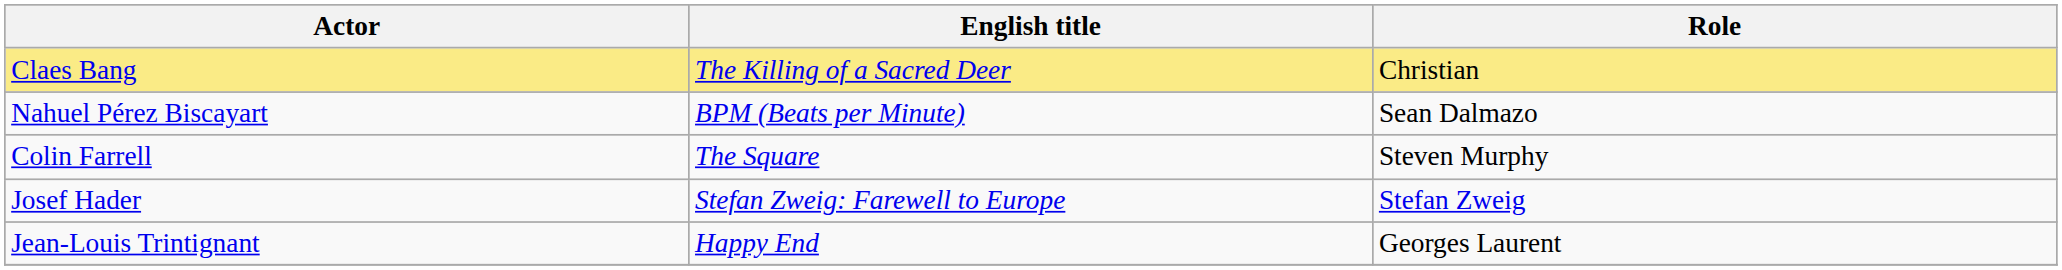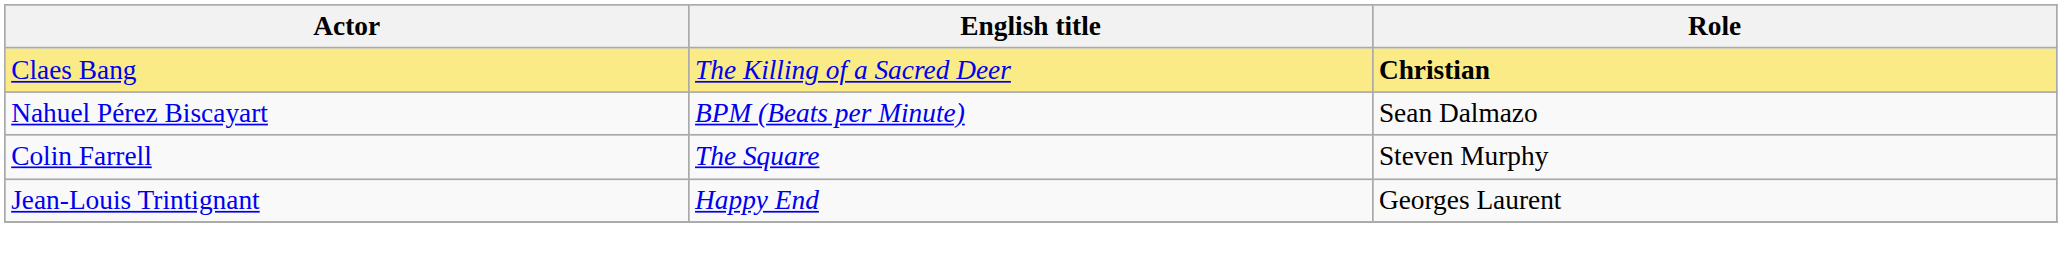 <table class="wikitable" width="95%" cellpadding="5">
 <tr>
 <th width="18%">Actor</th>
 <th width="18%">English title</th>
 <th width="18%">Role</th>
 </tr>
 <tr style="background:#FAEB86">
 <td> <a href='#'>Claes Bang</a></td>
 <td><em><a href='#'>The Killing of a Sacred Deer</a></em></td>
-<td>Christian</td>
+<td><strong>Christian</strong></td>
 </tr>
 <tr>
 <td> <a href='#'>Nahuel Pérez Biscayart</a></td>
 <td><em><a href='#'>BPM (Beats per Minute)</a></em></td>
 <td>Sean Dalmazo</td>
 </tr>
 <tr>
 <td> <a href='#'>Colin Farrell</a></td>
 <td><em><a href='#'>The Square</a></em></td>
 <td>Steven Murphy</td>
 </tr>
 <tr>
-<td> <a href='#'>Josef Hader</a></td>
-<td><em><a href='#'>Stefan Zweig: Farewell to Europe</a></em></td>
-<td><a href='#'>Stefan Zweig</a></td>
-</tr>
-<tr>
 <td> <a href='#'>Jean-Louis Trintignant</a></td>
 <td><em><a href='#'>Happy End</a></em></td>
 <td>Georges Laurent</td>
 </tr>
 <tr>
 </tr>
 </table>
